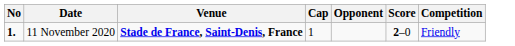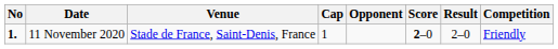 <table class="wikitable" style="font-size:100%;">
 <tr>
 <th>No</th>
 <th>Date</th>
 <th>Venue</th>
 <th>Cap</th>
 <th>Opponent</th>
 <th>Score</th>
+<th>Result</th>
 <th>Competition</th>
 </tr>
 <tr>
 <td><strong>1.</strong></td>
 <td>11 November 2020</td>
-<td><strong><a href='#'>Stade de France</a>, <a href='#'>Saint-Denis</a>, France</strong></td>
+<td><a href='#'>Stade de France</a>, <a href='#'>Saint-Denis</a>, France</td>
 <td>1</td>
 <td></td>
 <td align=center><strong>2</strong>–0</td>
+<td align=center>2–0</td>
 <td><a href='#'>Friendly</a></td>
 </tr>
 </table>
